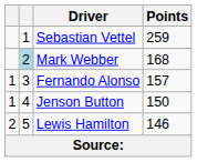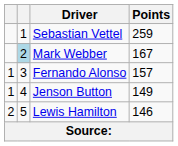 <table class="wikitable" style="font-size: 85%;">
 <tr>
 <th></th>
 <th></th>
 <th>Driver</th>
 <th>Points</th>
 </tr>
 <tr>
 <td align="left"></td>
 <td style="text-align:center;">1</td>
 <td> <a href='#'>Sebastian Vettel</a></td>
 <td>259</td>
 </tr>
 <tr>
 <td align="left"></td>
 <td style="background: lightblue; text-align:center;">2</td>
 <td> <a href='#'>Mark Webber</a></td>
-<td>168</td>
+<td>167</td>
 </tr>
 <tr>
 <td align="left"> 1</td>
 <td style="text-align:center;">3</td>
 <td> <a href='#'>Fernando Alonso</a></td>
 <td>157</td>
 </tr>
 <tr>
 <td align="left"> 1</td>
 <td style="text-align:center;">4</td>
 <td> <a href='#'>Jenson Button</a></td>
-<td>150</td>
+<td>149</td>
 </tr>
 <tr>
 <td align="left"> 2</td>
 <td style="text-align:center;">5</td>
 <td> <a href='#'>Lewis Hamilton</a></td>
 <td>146</td>
 </tr>
 <tr>
 <th colspan=4>Source: </th>
 </tr>
 </table>
